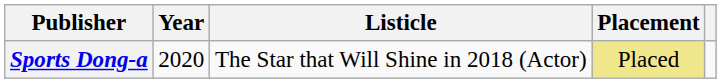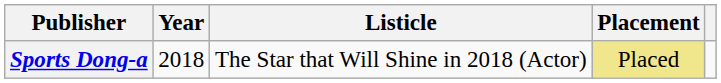 <table class="wikitable plainrowheaders sortable" style="text-align:center">
 <tr>
 <th scope="col">Publisher</th>
 <th scope="col">Year</th>
 <th scope="col">Listicle</th>
 <th scope="col">Placement</th>
 <th scope="col" class="unsortable"></th>
 </tr>
 <tr>
 <th scope="row"><em><a href='#'>Sports Dong-a</a></em></th>
-<td>2020</td>
+<td>2018</td>
 <td style="text-align:left">The Star that Will Shine in 2018 (Actor)</td>
 <td style="background: khaki; text-align:center">Placed</td>
 <td style="text-align:center"></td>
 </tr>
 </table>
